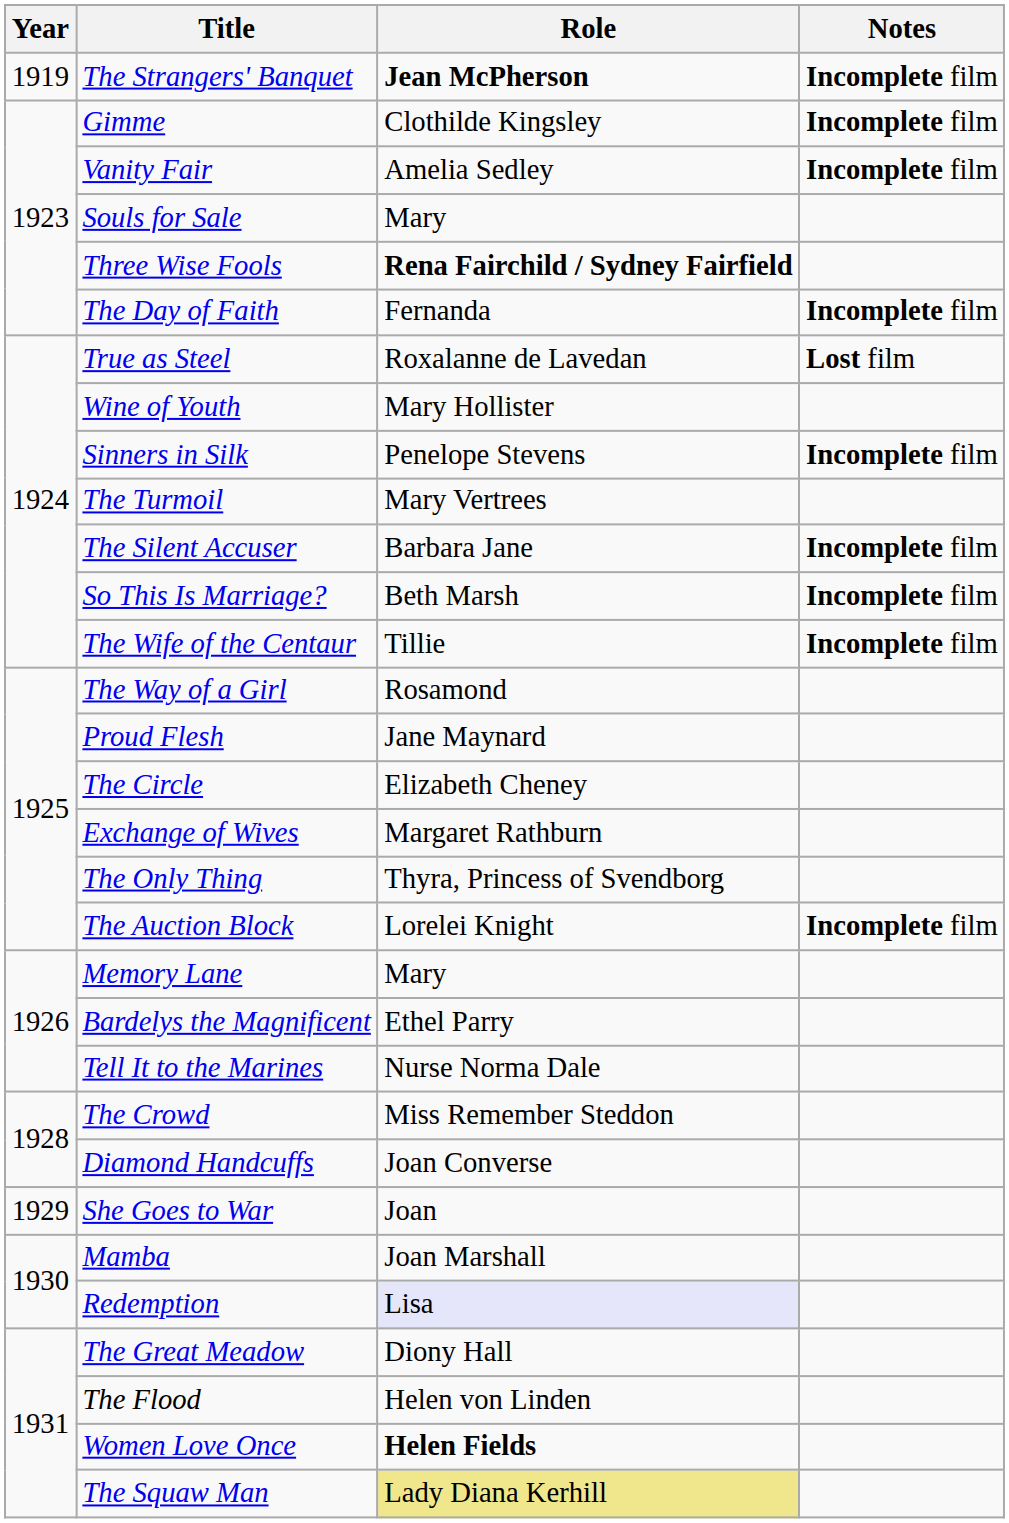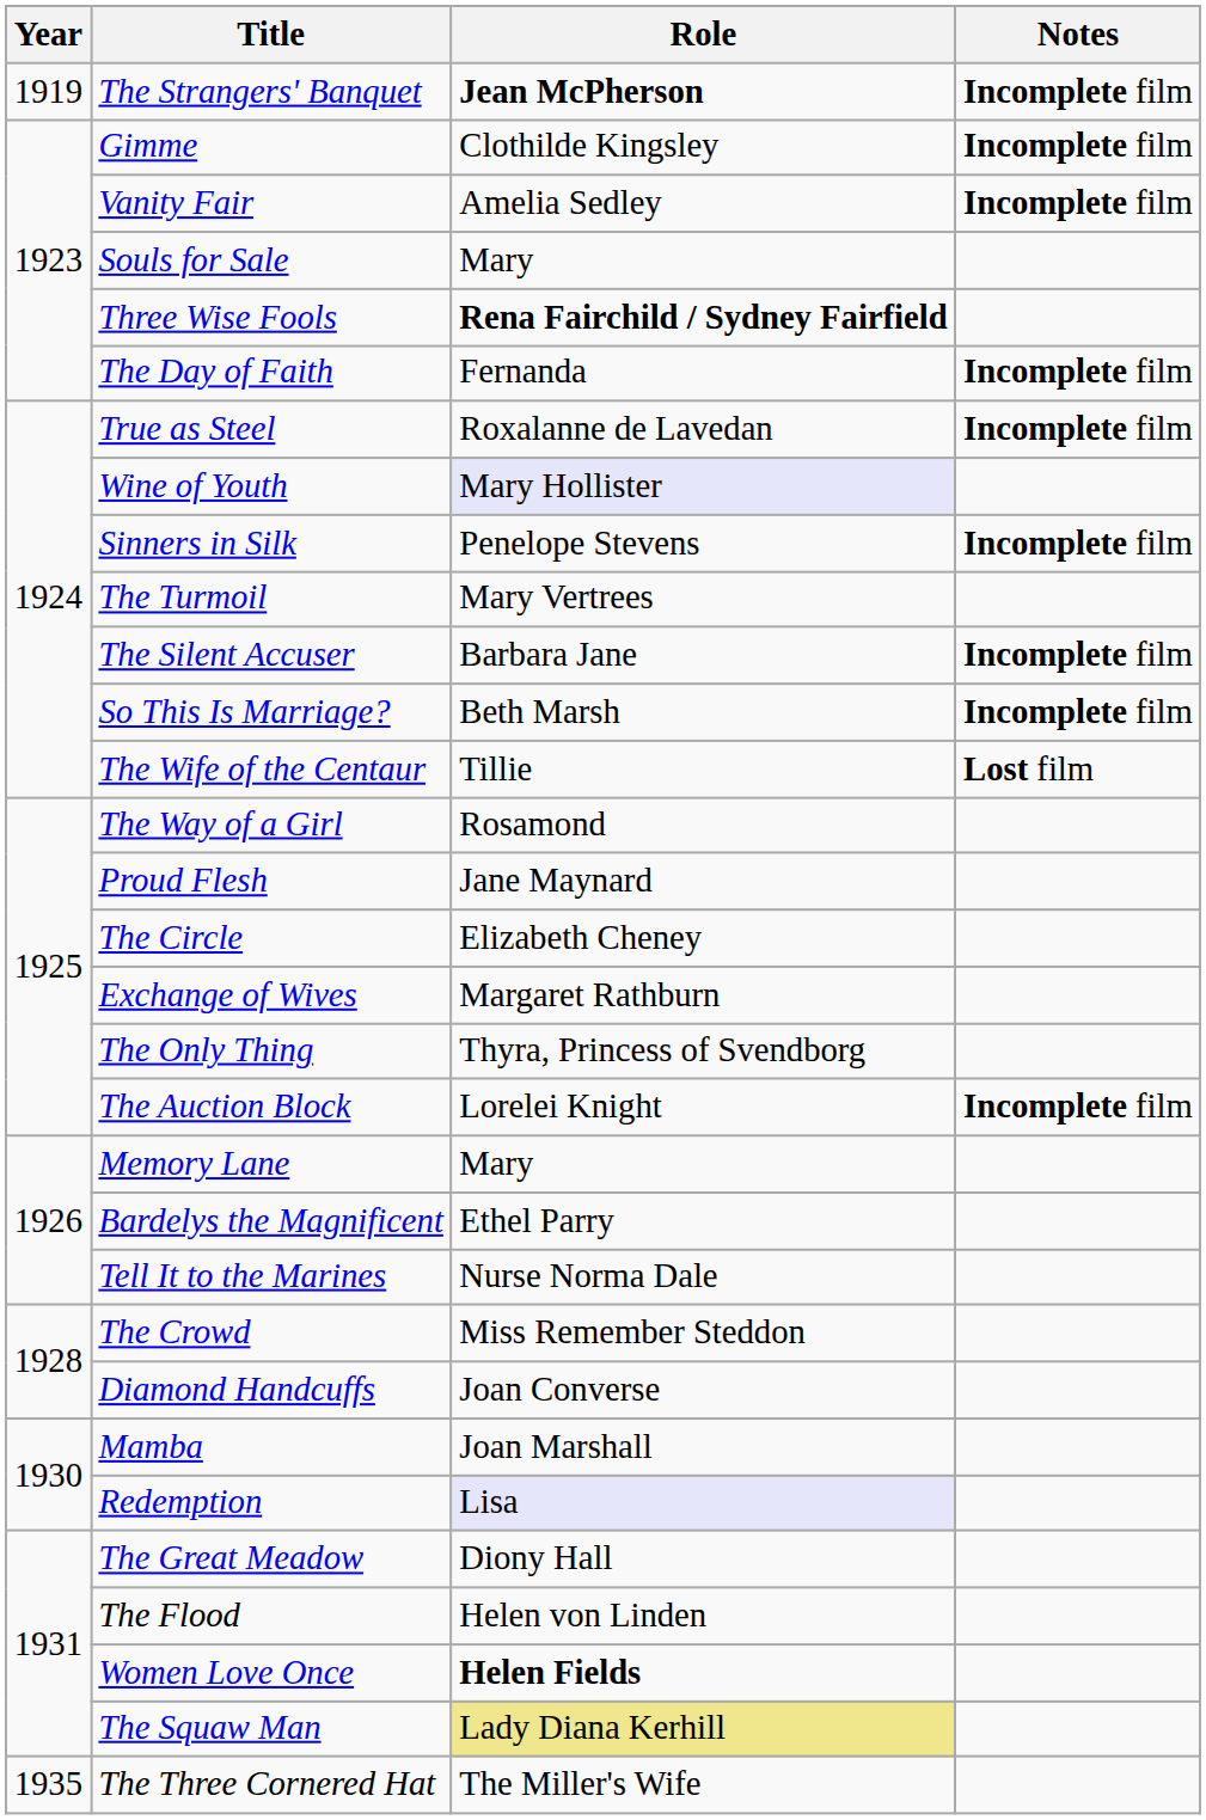 <table class="wikitable" style="font-size: 90%;">
 <tr>
 <th>Year</th>
 <th>Title</th>
 <th>Role</th>
 <th>Notes</th>
 </tr>
 <tr>
 <td>1919</td>
 <td><em><a href='#'>The Strangers' Banquet</a></em></td>
 <td><strong>Jean McPherson</strong></td>
 <td><strong>Incomplete</strong> film</td>
 </tr>
 <tr>
 <td rowspan=5>1923</td>
 <td><em><a href='#'>Gimme</a></em></td>
 <td>Clothilde Kingsley</td>
 <td><strong>Incomplete</strong> film</td>
 </tr>
 <tr>
 <td><em><a href='#'>Vanity Fair</a></em></td>
 <td>Amelia Sedley</td>
 <td><strong>Incomplete</strong> film</td>
 </tr>
 <tr>
 <td><em><a href='#'>Souls for Sale</a></em></td>
 <td>Mary</td>
 <td></td>
 </tr>
 <tr>
 <td><em><a href='#'>Three Wise Fools</a></em></td>
 <td><strong>Rena Fairchild / Sydney Fairfield</strong></td>
 <td></td>
 </tr>
 <tr>
 <td><em><a href='#'>The Day of Faith</a></em></td>
 <td>Fernanda</td>
 <td><strong>Incomplete</strong> film</td>
 </tr>
 <tr>
 <td rowspan=7>1924</td>
 <td><em><a href='#'>True as Steel</a></em></td>
 <td>Roxalanne de Lavedan</td>
-<td><strong>Lost</strong> film</td>
+<td><strong>Incomplete</strong> film</td>
 </tr>
 <tr>
 <td><em><a href='#'>Wine of Youth</a></em></td>
-<td>Mary Hollister</td>
+<td style="background: lavender;">Mary Hollister</td>
 <td></td>
 </tr>
 <tr>
 <td><em><a href='#'>Sinners in Silk</a></em></td>
 <td>Penelope Stevens</td>
 <td><strong>Incomplete</strong> film</td>
 </tr>
 <tr>
 <td><em><a href='#'>The Turmoil</a></em></td>
 <td>Mary Vertrees</td>
 <td></td>
 </tr>
 <tr>
 <td><em><a href='#'>The Silent Accuser</a></em></td>
 <td>Barbara Jane</td>
 <td><strong>Incomplete</strong> film</td>
 </tr>
 <tr>
 <td><em><a href='#'>So This Is Marriage?</a></em></td>
 <td>Beth Marsh</td>
 <td><strong>Incomplete</strong> film</td>
 </tr>
 <tr>
 <td><em><a href='#'>The Wife of the Centaur</a></em></td>
 <td>Tillie</td>
-<td><strong>Incomplete</strong> film</td>
+<td><strong>Lost</strong> film</td>
 </tr>
 <tr>
 <td rowspan=6>1925</td>
 <td><em><a href='#'>The Way of a Girl</a></em></td>
 <td>Rosamond</td>
 <td></td>
 </tr>
 <tr>
 <td><em><a href='#'>Proud Flesh</a></em></td>
 <td>Jane Maynard</td>
 <td></td>
 </tr>
 <tr>
 <td><em><a href='#'>The Circle</a></em></td>
 <td>Elizabeth Cheney</td>
 <td></td>
 </tr>
 <tr>
 <td><em><a href='#'>Exchange of Wives</a></em></td>
 <td>Margaret Rathburn</td>
 <td></td>
 </tr>
 <tr>
 <td><em><a href='#'>The Only Thing</a></em></td>
 <td>Thyra, Princess of Svendborg</td>
 <td></td>
 </tr>
 <tr>
 <td><em><a href='#'>The Auction Block</a></em></td>
 <td>Lorelei Knight</td>
 <td><strong>Incomplete</strong> film</td>
 </tr>
 <tr>
 <td rowspan=3>1926</td>
 <td><em><a href='#'>Memory Lane</a></em></td>
 <td>Mary</td>
 <td></td>
 </tr>
 <tr>
 <td><em><a href='#'>Bardelys the Magnificent</a></em></td>
 <td>Ethel Parry</td>
 <td></td>
 </tr>
 <tr>
 <td><em><a href='#'>Tell It to the Marines</a></em></td>
 <td>Nurse Norma Dale</td>
 <td></td>
 </tr>
 <tr>
 <td rowspan=2>1928</td>
 <td><em><a href='#'>The Crowd</a></em></td>
 <td>Miss Remember Steddon</td>
 <td></td>
 </tr>
 <tr>
 <td><em><a href='#'>Diamond Handcuffs</a></em></td>
 <td>Joan Converse</td>
 <td></td>
 </tr>
 <tr>
-<td>1929</td>
-<td><em><a href='#'>She Goes to War</a></em></td>
-<td>Joan</td>
-<td></td>
-</tr>
-<tr>
 <td rowspan=2>1930</td>
 <td><em><a href='#'>Mamba</a></em></td>
 <td>Joan Marshall</td>
 <td></td>
 </tr>
 <tr>
 <td><em><a href='#'>Redemption</a></em></td>
 <td style="background: lavender;">Lisa</td>
 <td></td>
 </tr>
 <tr>
 <td rowspan=4>1931</td>
 <td><em><a href='#'>The Great Meadow</a></em></td>
 <td>Diony Hall</td>
 <td></td>
 </tr>
 <tr>
 <td><em>The Flood</em></td>
 <td>Helen von Linden</td>
 <td></td>
 </tr>
 <tr>
 <td><em><a href='#'>Women Love Once</a></em></td>
 <td><strong>Helen Fields</strong></td>
 <td></td>
 </tr>
 <tr>
 <td><em><a href='#'>The Squaw Man</a></em></td>
 <td style="background: khaki;">Lady Diana Kerhill</td>
 <td></td>
 </tr>
+<tr>
+<td>1935</td>
+<td><em>The Three Cornered Hat</em></td>
+<td>The Miller's Wife</td>
+<td></td>
+</tr>
 </table>
